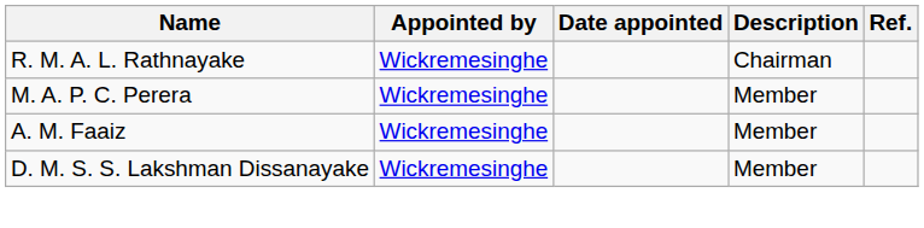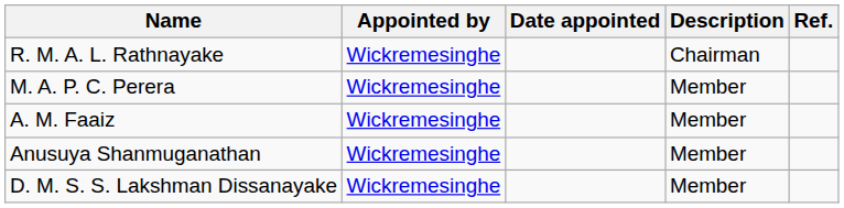 <table class=wikitable style="font-size:100%">
 <tr>
 <th>Name</th>
 <th>Appointed by</th>
 <th>Date appointed</th>
 <th>Description</th>
 <th>Ref.</th>
 </tr>
 <tr>
 <td>R. M. A. L. Rathnayake</td>
 <td><a href='#'>Wickremesinghe</a></td>
 <td></td>
 <td>Chairman</td>
 <td></td>
 </tr>
 <tr>
 <td>M. A. P. C. Perera</td>
 <td><a href='#'>Wickremesinghe</a></td>
 <td></td>
 <td>Member</td>
 <td></td>
 </tr>
 <tr>
 <td>A. M. Faaiz</td>
 <td><a href='#'>Wickremesinghe</a></td>
 <td></td>
 <td>Member</td>
 <td></td>
 </tr>
 <tr>
+<td>Anusuya Shanmuganathan</td>
+<td><a href='#'>Wickremesinghe</a></td>
+<td></td>
+<td>Member</td>
+<td></td>
+</tr>
+<tr>
 <td>D. M. S. S. Lakshman Dissanayake</td>
 <td><a href='#'>Wickremesinghe</a></td>
 <td></td>
 <td>Member</td>
 <td></td>
 </tr>
 </table>
